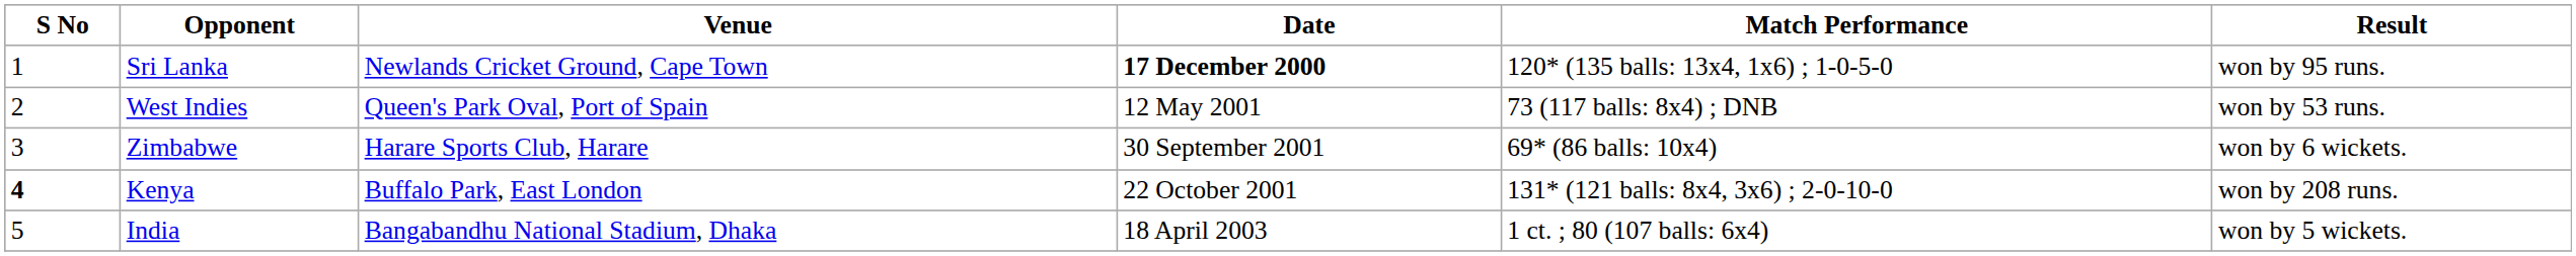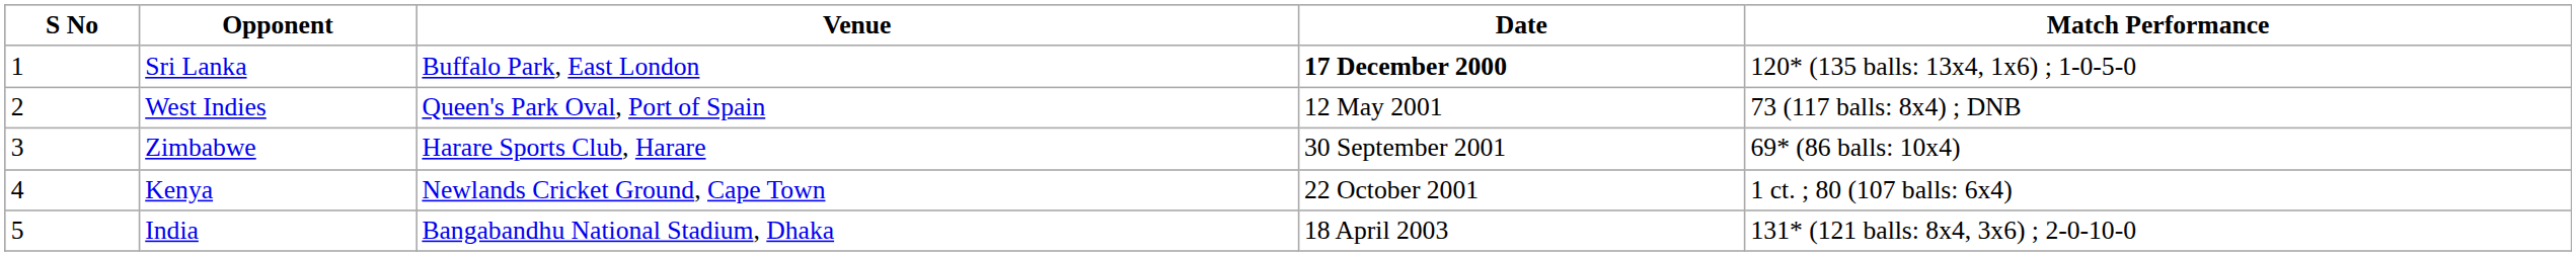 <table class="wikitable" style="width:100%; margin-left:10px">
 <tr>
 <th style="background:white; color:black;">S No</th>
 <th style="background:white; color:black;">Opponent</th>
 <th style="background:white; color:black;">Venue</th>
 <th style="background:white; color:black;">Date</th>
 <th style="background:white; color:black;">Match Performance</th>
-<th style="background:white; color:black;">Result</th>
 </tr>
 <tr style="background:White;">
 <td>1</td>
 <td><a href='#'>Sri Lanka</a></td>
-<td><a href='#'>Newlands Cricket Ground</a>, <a href='#'>Cape Town</a></td>
+<td><a href='#'>Buffalo Park</a>, <a href='#'>East London</a></td>
 <td><strong>17 December 2000</strong></td>
 <td>120* (135 balls: 13x4, 1x6) ; 1-0-5-0</td>
-<td> won by 95 runs.</td>
 </tr>
 <tr style="background:White;">
 <td>2</td>
 <td><a href='#'>West Indies</a></td>
 <td><a href='#'>Queen's Park Oval</a>, <a href='#'>Port of Spain</a></td>
 <td>12 May 2001</td>
 <td>73 (117 balls: 8x4) ; DNB</td>
-<td> won by 53 runs.</td>
 </tr>
 <tr style="background:White;">
 <td>3</td>
 <td><a href='#'>Zimbabwe</a></td>
 <td><a href='#'>Harare Sports Club</a>, <a href='#'>Harare</a></td>
 <td>30 September 2001</td>
 <td>69* (86 balls: 10x4)</td>
-<td> won by 6 wickets.</td>
 </tr>
 <tr style="background:White;">
-<td><strong>4</strong></td>
+<td>4</td>
 <td><a href='#'>Kenya</a></td>
-<td><a href='#'>Buffalo Park</a>, <a href='#'>East London</a></td>
+<td><a href='#'>Newlands Cricket Ground</a>, <a href='#'>Cape Town</a></td>
 <td>22 October 2001</td>
-<td>131* (121 balls: 8x4, 3x6) ; 2-0-10-0</td>
-<td> won by 208 runs.</td>
+<td>1 ct. ; 80 (107 balls: 6x4)</td>
 </tr>
 <tr style="background:White;">
 <td>5</td>
 <td><a href='#'>India</a></td>
 <td><a href='#'>Bangabandhu National Stadium</a>, <a href='#'>Dhaka</a></td>
 <td>18 April 2003</td>
-<td>1 ct. ; 80 (107 balls: 6x4)</td>
-<td> won by 5 wickets.</td>
+<td>131* (121 balls: 8x4, 3x6) ; 2-0-10-0</td>
 </tr>
 </table>
